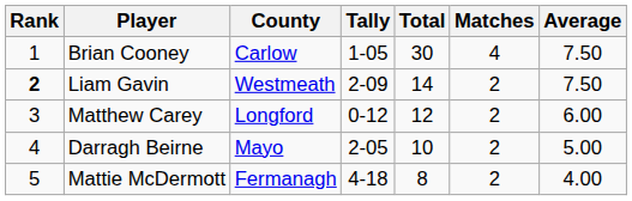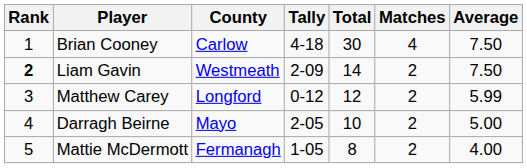 <table class="wikitable">
 <tr>
 <th>Rank</th>
 <th>Player</th>
 <th>County</th>
 <th>Tally</th>
 <th>Total</th>
 <th>Matches</th>
 <th>Average</th>
 </tr>
 <tr>
 <td rowspan=1 align=center>1</td>
 <td>Brian Cooney</td>
 <td><a href='#'>Carlow</a></td>
-<td align=center>1-05</td>
+<td align=center>4-18</td>
 <td align=center>30</td>
 <td align=center>4</td>
 <td align=center>7.50</td>
 </tr>
 <tr>
 <td rowspan=1 align=center><strong>2</strong></td>
 <td>Liam Gavin</td>
 <td><a href='#'>Westmeath</a></td>
 <td align=center>2-09</td>
 <td align=center>14</td>
 <td align=center>2</td>
 <td align=center>7.50</td>
 </tr>
 <tr>
 <td rowspan=1 align=center>3</td>
 <td>Matthew Carey</td>
 <td><a href='#'>Longford</a></td>
 <td align=center>0-12</td>
 <td align=center>12</td>
 <td align=center>2</td>
-<td align=center>6.00</td>
+<td align=center>5.99</td>
 </tr>
 <tr>
 <td rowspan=1 align=center>4</td>
 <td>Darragh Beirne</td>
 <td><a href='#'>Mayo</a></td>
 <td align=center>2-05</td>
 <td align=center>10</td>
 <td align=center>2</td>
 <td align=center>5.00</td>
 </tr>
 <tr>
 <td rowspan=1 align=center>5</td>
 <td>Mattie McDermott</td>
 <td><a href='#'>Fermanagh</a></td>
-<td align=center>4-18</td>
+<td align=center>1-05</td>
 <td align=center>8</td>
 <td align=center>2</td>
 <td align=center>4.00</td>
 </tr>
 </table>
